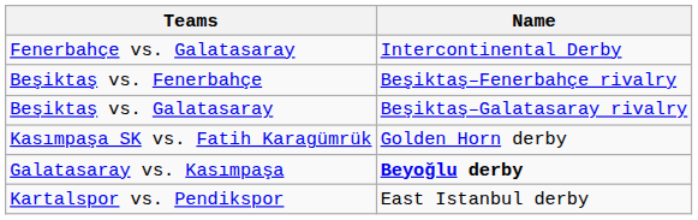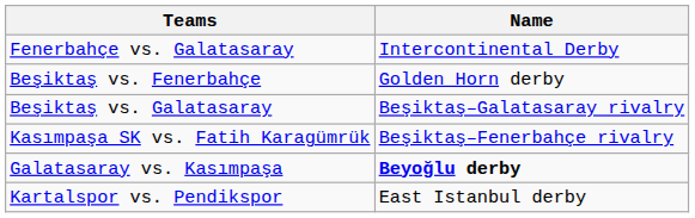 <table class="wikitable">
 <tr>
 <th>Teams</th>
 <th>Name</th>
 </tr>
 <tr>
 <td><a href='#'>Fenerbahçe</a> vs. <a href='#'>Galatasaray</a></td>
 <td><a href='#'>Intercontinental Derby</a></td>
 </tr>
 <tr>
 <td><a href='#'>Beşiktaş</a> vs. <a href='#'>Fenerbahçe</a></td>
-<td><a href='#'>Beşiktaş–Fenerbahçe rivalry</a></td>
+<td><a href='#'>Golden Horn</a> derby</td>
 </tr>
 <tr>
 <td><a href='#'>Beşiktaş</a> vs. <a href='#'>Galatasaray</a></td>
 <td><a href='#'>Beşiktaş–Galatasaray rivalry</a></td>
 </tr>
 <tr>
 <td><a href='#'>Kasımpaşa SK</a> vs. <a href='#'>Fatih Karagümrük</a></td>
-<td><a href='#'>Golden Horn</a> derby</td>
+<td><a href='#'>Beşiktaş–Fenerbahçe rivalry</a></td>
 </tr>
 <tr>
 <td><a href='#'>Galatasaray</a> vs. <a href='#'>Kasımpaşa</a></td>
 <td><strong><a href='#'>Beyoğlu</a> derby</strong></td>
 </tr>
 <tr>
 <td><a href='#'>Kartalspor</a> vs. <a href='#'>Pendikspor</a></td>
 <td>East Istanbul derby</td>
 </tr>
 </table>
